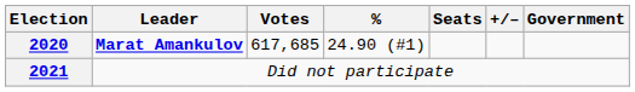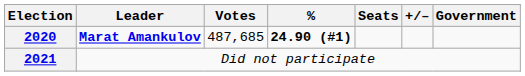 <table class=wikitable style=text-align:right>
 <tr>
 <th>Election</th>
 <th>Leader</th>
 <th>Votes</th>
 <th>%</th>
 <th>Seats</th>
 <th>+/–</th>
 <th>Government</th>
 </tr>
 <tr>
 <th><a href='#'>2020</a></th>
 <td><strong><a href='#'>Marat Amankulov</a></strong></td>
-<td>617,685</td>
-<td>24.90 (#1)</td>
+<td>487,685</td>
+<td><strong>24.90 (#1)</strong></td>
 <td></td>
 <td></td>
 <td></td>
 </tr>
 <tr style=text-align:center>
 <th><a href='#'>2021</a></th>
 <td colspan="6"><em>Did not participate</em></td>
 </tr>
 </table>
